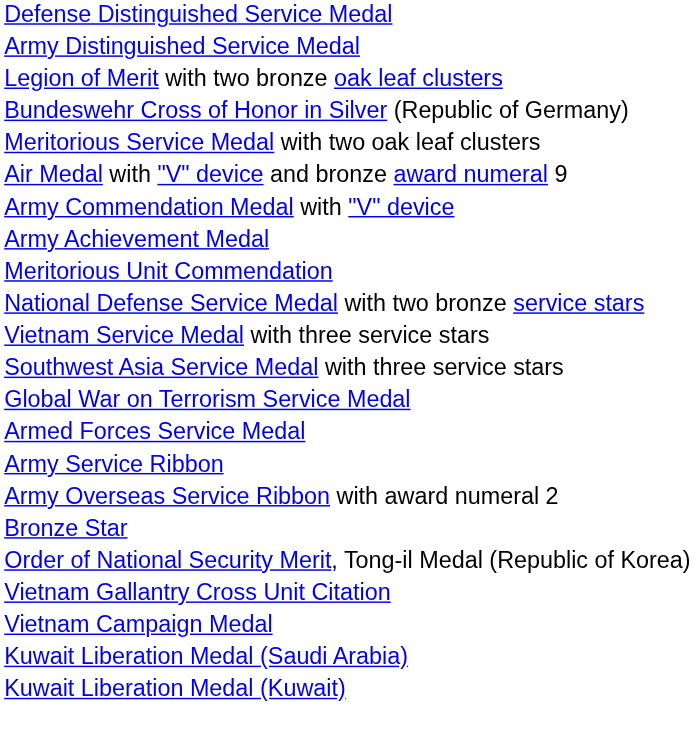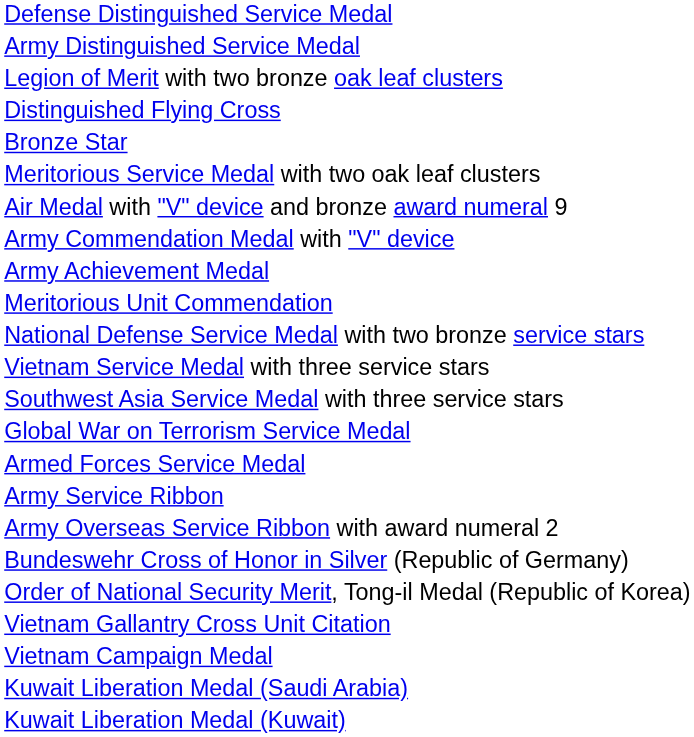 <table>
 <tr>
 <td></td>
 <td><a href='#'>Defense Distinguished Service Medal</a></td>
 </tr>
 <tr>
 <td></td>
 <td><a href='#'>Army Distinguished Service Medal</a></td>
 </tr>
 <tr>
 <td><span></span><span></span></td>
 <td><a href='#'>Legion of Merit</a> with two bronze <a href='#'>oak leaf clusters</a></td>
 </tr>
 <tr>
 <td></td>
-<td><a href='#'>Bundeswehr Cross of Honor in Silver</a> (Republic of Germany)</td>
+<td><a href='#'>Distinguished Flying Cross</a></td>
+</tr>
+<tr>
+<td></td>
+<td><a href='#'>Bronze Star</a></td>
 </tr>
 <tr>
 <td><span></span><span></span></td>
 <td><a href='#'>Meritorious Service Medal</a> with two oak leaf clusters</td>
 </tr>
 <tr>
 <td><span></span><span></span></td>
 <td><a href='#'>Air Medal</a> with <a href='#'>"V" device</a> and bronze <a href='#'>award numeral</a> 9</td>
 </tr>
 <tr>
 <td></td>
 <td><a href='#'>Army Commendation Medal</a> with <a href='#'>"V" device</a></td>
 </tr>
 <tr>
 <td></td>
 <td><a href='#'>Army Achievement Medal</a></td>
 </tr>
 <tr>
 <td></td>
 <td><a href='#'>Meritorious Unit Commendation</a></td>
 </tr>
 <tr>
 <td><span></span><span></span></td>
 <td><a href='#'>National Defense Service Medal</a> with two bronze <a href='#'>service stars</a></td>
 </tr>
 <tr>
 <td><span></span><span></span><span></span></td>
 <td><a href='#'>Vietnam Service Medal</a> with three service stars</td>
 </tr>
 <tr>
 <td><span></span><span></span><span></span></td>
 <td><a href='#'>Southwest Asia Service Medal</a> with three service stars</td>
 </tr>
 <tr>
 <td></td>
 <td><a href='#'>Global War on Terrorism Service Medal</a></td>
 </tr>
 <tr>
 <td></td>
 <td><a href='#'>Armed Forces Service Medal</a></td>
 </tr>
 <tr>
 <td></td>
 <td><a href='#'>Army Service Ribbon</a></td>
 </tr>
 <tr>
 <td><span></span></td>
 <td><a href='#'>Army Overseas Service Ribbon</a> with award numeral 2</td>
 </tr>
 <tr>
 <td></td>
-<td><a href='#'>Bronze Star</a></td>
+<td><a href='#'>Bundeswehr Cross of Honor in Silver</a> (Republic of Germany)</td>
 </tr>
 <tr>
 <td></td>
 <td><a href='#'>Order of National Security Merit</a>, Tong-il Medal (Republic of Korea)</td>
 </tr>
 <tr>
 <td></td>
 <td><a href='#'>Vietnam Gallantry Cross Unit Citation</a></td>
 </tr>
 <tr>
 <td></td>
 <td><a href='#'>Vietnam Campaign Medal</a></td>
 </tr>
 <tr>
 <td></td>
 <td><a href='#'>Kuwait Liberation Medal (Saudi Arabia)</a></td>
 </tr>
 <tr>
 <td></td>
 <td><a href='#'>Kuwait Liberation Medal (Kuwait)</a></td>
 </tr>
 </table>
